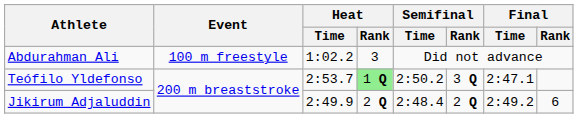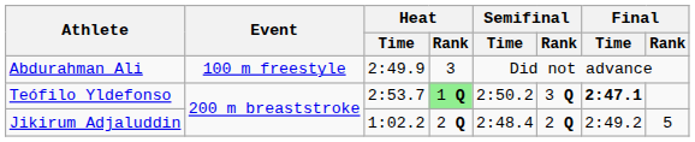 <table class=wikitable style="font-size:90%">
 <tr>
 <th rowspan="2">Athlete</th>
 <th rowspan="2">Event</th>
 <th colspan="2">Heat</th>
 <th colspan="2">Semifinal</th>
 <th colspan="2">Final</th>
 </tr>
 <tr style="font-size:95%">
 <th>Time</th>
 <th>Rank</th>
 <th>Time</th>
 <th>Rank</th>
 <th>Time</th>
 <th>Rank</th>
 </tr>
 <tr align=center>
 <td align=left><a href='#'>Abdurahman Ali</a></td>
 <td><a href='#'>100 m freestyle</a></td>
-<td>1:02.2</td>
+<td>2:49.9</td>
 <td>3</td>
 <td colspan=4>Did not advance</td>
 </tr>
 <tr align=center>
 <td align=left><a href='#'>Teófilo Yldefonso</a></td>
 <td rowspan=2><a href='#'>200 m breaststroke</a></td>
 <td>2:53.7</td>
 <td style="background: lightgreen;">1 <strong>Q</strong></td>
 <td>2:50.2</td>
 <td>3 <strong>Q</strong></td>
-<td>2:47.1</td>
+<td><strong>2:47.1</strong></td>
 <td></td>
 </tr>
 <tr align=center>
 <td align=left><a href='#'>Jikirum Adjaluddin</a></td>
-<td>2:49.9</td>
+<td>1:02.2</td>
 <td>2 <strong>Q</strong></td>
 <td>2:48.4</td>
 <td>2 <strong>Q</strong></td>
 <td>2:49.2</td>
-<td>6</td>
+<td>5</td>
 </tr>
 </table>
